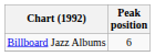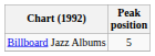 <table class="wikitable">
 <tr>
 <th>Chart (1992)</th>
 <th>Peak<br>position</th>
 </tr>
 <tr>
 <td><a href='#'>Billboard</a> Jazz Albums</td>
-<td align=center>6</td>
+<td align=center>5</td>
 </tr>
 <tr>
 </tr>
 </table>
